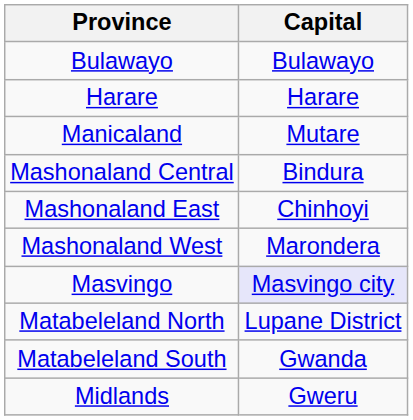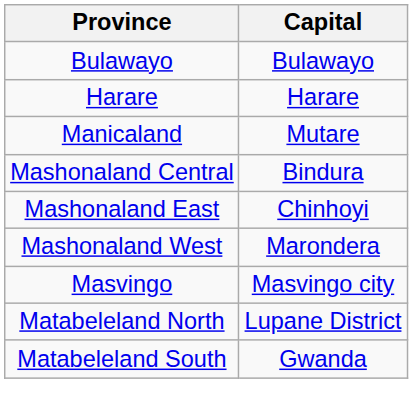 <table class="wikitable" style="text-align:center;">
 <tr>
 <th>Province</th>
 <th>Capital</th>
 </tr>
 <tr>
 <td><a href='#'>Bulawayo</a></td>
 <td><a href='#'>Bulawayo</a></td>
 </tr>
 <tr>
 <td><a href='#'>Harare</a></td>
 <td><a href='#'>Harare</a></td>
 </tr>
 <tr>
 <td><a href='#'>Manicaland</a></td>
 <td><a href='#'>Mutare</a></td>
 </tr>
 <tr>
 <td><a href='#'>Mashonaland Central</a></td>
 <td><a href='#'>Bindura</a></td>
 </tr>
 <tr>
 <td><a href='#'>Mashonaland East</a></td>
 <td><a href='#'>Chinhoyi</a></td>
 </tr>
 <tr>
 <td><a href='#'>Mashonaland West</a></td>
 <td><a href='#'>Marondera</a></td>
 </tr>
 <tr>
 <td><a href='#'>Masvingo</a></td>
-<td style="background: lavender;"><a href='#'>Masvingo city</a></td>
+<td><a href='#'>Masvingo city</a></td>
 </tr>
 <tr>
 <td><a href='#'>Matabeleland North</a></td>
 <td><a href='#'>Lupane District</a></td>
 </tr>
 <tr>
 <td><a href='#'>Matabeleland South</a></td>
 <td><a href='#'>Gwanda</a></td>
 </tr>
-<tr>
-<td><a href='#'>Midlands</a></td>
-<td><a href='#'>Gweru</a></td>
-</tr>
 </table>
